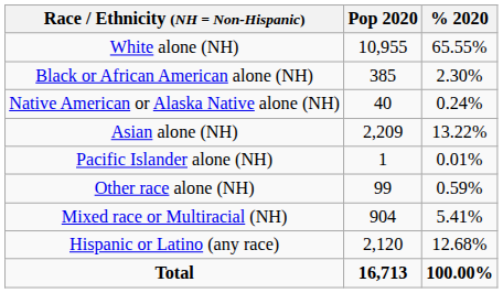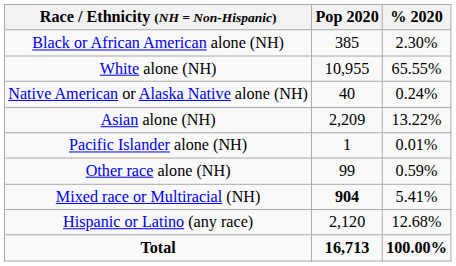 <table class="wikitable" style="text-align:center;">
 <tr>
 <th>Race / Ethnicity <small>(<em>NH = Non-Hispanic</em>)</small></th>
 <th>Pop 2020</th>
 <th>% 2020</th>
 </tr>
 <tr>
+<td><a href='#'>Black or African American</a> alone (NH)</td>
+<td>385</td>
+<td>2.30%</td>
+</tr>
+<tr>
 <td><a href='#'>White</a> alone (NH)</td>
 <td>10,955</td>
 <td>65.55%</td>
-</tr>
-<tr>
-<td><a href='#'>Black or African American</a> alone (NH)</td>
-<td>385</td>
-<td>2.30%</td>
 </tr>
 <tr>
 <td><a href='#'>Native American</a> or <a href='#'>Alaska Native</a> alone (NH)</td>
 <td>40</td>
 <td>0.24%</td>
 </tr>
 <tr>
 <td><a href='#'>Asian</a> alone (NH)</td>
 <td>2,209</td>
 <td>13.22%</td>
 </tr>
 <tr>
 <td><a href='#'>Pacific Islander</a> alone (NH)</td>
 <td>1</td>
 <td>0.01%</td>
 </tr>
 <tr>
 <td><a href='#'>Other race</a> alone (NH)</td>
 <td>99</td>
 <td>0.59%</td>
 </tr>
 <tr>
 <td><a href='#'>Mixed race or Multiracial</a> (NH)</td>
-<td>904</td>
+<td><strong>904</strong></td>
 <td>5.41%</td>
 </tr>
 <tr>
 <td><a href='#'>Hispanic or Latino</a> (any race)</td>
 <td>2,120</td>
 <td>12.68%</td>
 </tr>
 <tr>
 <td><strong>Total</strong></td>
 <td><strong>16,713</strong></td>
 <td><strong>100.00%</strong></td>
 </tr>
 </table>
